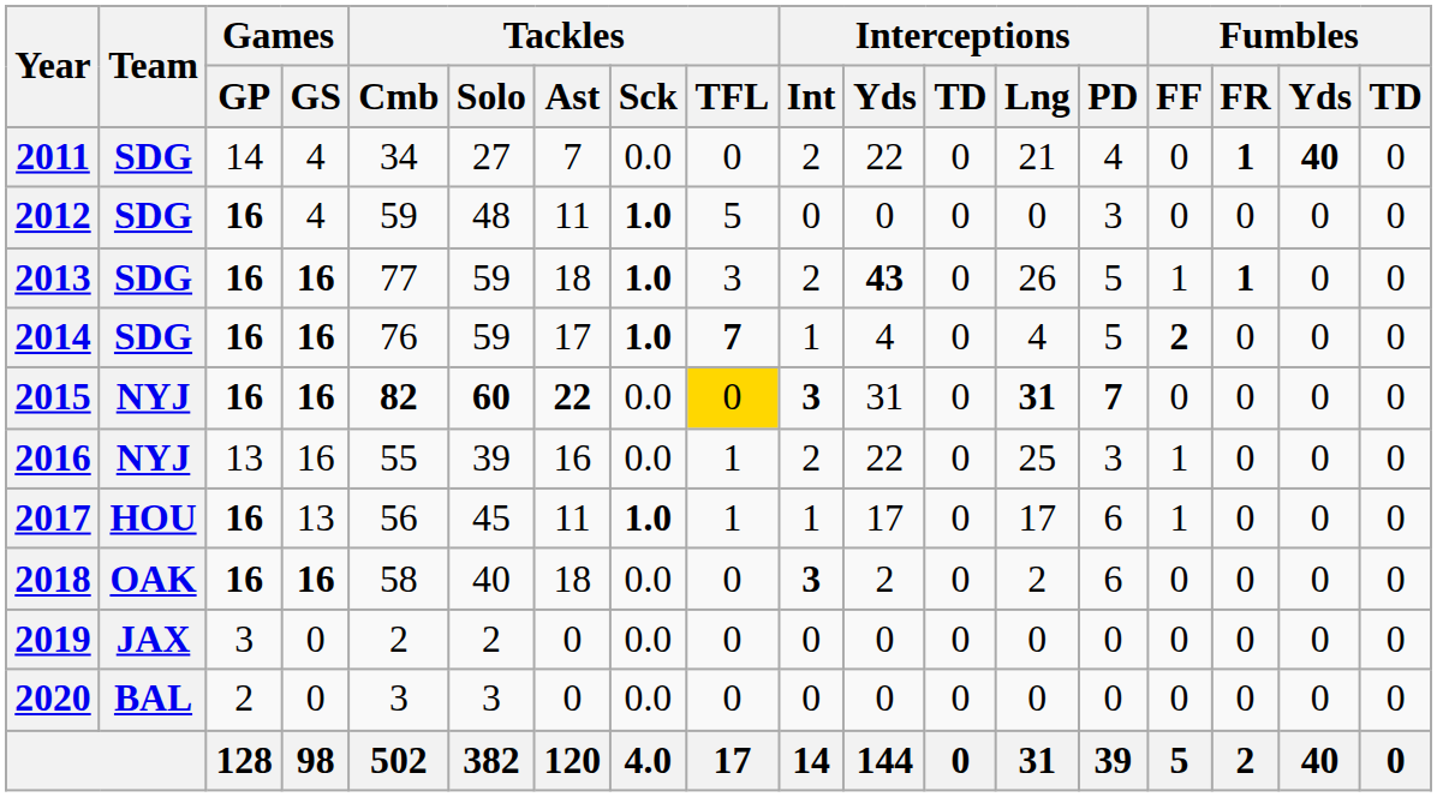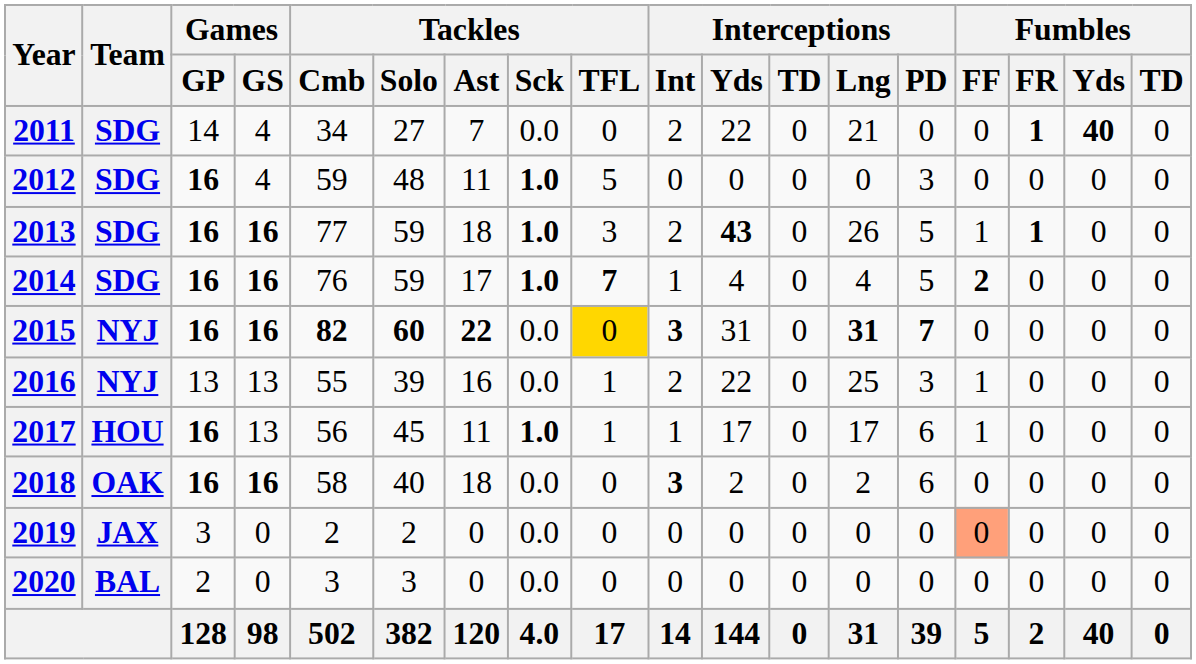 <table class="wikitable" style="text-align:center">
 <tr>
 <th rowspan="2">Year</th>
 <th rowspan="2">Team</th>
 <th colspan="2">Games</th>
 <th colspan="5">Tackles</th>
 <th colspan="5">Interceptions</th>
 <th colspan="4">Fumbles</th>
 </tr>
 <tr>
 <th>GP</th>
 <th>GS</th>
 <th>Cmb</th>
 <th>Solo</th>
 <th>Ast</th>
 <th>Sck</th>
 <th>TFL</th>
 <th>Int</th>
 <th>Yds</th>
 <th>TD</th>
 <th>Lng</th>
 <th>PD</th>
 <th>FF</th>
 <th>FR</th>
 <th>Yds</th>
 <th>TD</th>
 </tr>
 <tr>
 <th><a href='#'>2011</a></th>
 <th><a href='#'>SDG</a></th>
 <td>14</td>
 <td>4</td>
 <td>34</td>
 <td>27</td>
 <td>7</td>
 <td>0.0</td>
 <td>0</td>
 <td>2</td>
 <td>22</td>
 <td>0</td>
 <td>21</td>
-<td>4</td>
+<td>0</td>
 <td>0</td>
 <td><strong>1</strong></td>
 <td><strong>40</strong></td>
 <td>0</td>
 </tr>
 <tr>
 <th><a href='#'>2012</a></th>
 <th><a href='#'>SDG</a></th>
 <td><strong>16</strong></td>
 <td>4</td>
 <td>59</td>
 <td>48</td>
 <td>11</td>
 <td><strong>1.0</strong></td>
 <td>5</td>
 <td>0</td>
 <td>0</td>
 <td>0</td>
 <td>0</td>
 <td>3</td>
 <td>0</td>
 <td>0</td>
 <td>0</td>
 <td>0</td>
 </tr>
 <tr>
 <th><a href='#'>2013</a></th>
 <th><a href='#'>SDG</a></th>
 <td><strong>16</strong></td>
 <td><strong>16</strong></td>
 <td>77</td>
 <td>59</td>
 <td>18</td>
 <td><strong>1.0</strong></td>
 <td>3</td>
 <td>2</td>
 <td><strong>43</strong></td>
 <td>0</td>
 <td>26</td>
 <td>5</td>
 <td>1</td>
 <td><strong>1</strong></td>
 <td>0</td>
 <td>0</td>
 </tr>
 <tr>
 <th><a href='#'>2014</a></th>
 <th><a href='#'>SDG</a></th>
 <td><strong>16</strong></td>
 <td><strong>16</strong></td>
 <td>76</td>
 <td>59</td>
 <td>17</td>
 <td><strong>1.0</strong></td>
 <td><strong>7</strong></td>
 <td>1</td>
 <td>4</td>
 <td>0</td>
 <td>4</td>
 <td>5</td>
 <td><strong>2</strong></td>
 <td>0</td>
 <td>0</td>
 <td>0</td>
 </tr>
 <tr>
 <th><a href='#'>2015</a></th>
 <th><a href='#'>NYJ</a></th>
 <td><strong>16</strong></td>
 <td><strong>16</strong></td>
 <td><strong>82</strong></td>
 <td><strong>60</strong></td>
 <td><strong>22</strong></td>
 <td>0.0</td>
 <td style="background: gold;">0</td>
 <td><strong>3</strong></td>
 <td>31</td>
 <td>0</td>
 <td><strong>31</strong></td>
 <td><strong>7</strong></td>
 <td>0</td>
 <td>0</td>
 <td>0</td>
 <td>0</td>
 </tr>
 <tr>
 <th><a href='#'>2016</a></th>
 <th><a href='#'>NYJ</a></th>
 <td>13</td>
-<td>16</td>
+<td>13</td>
 <td>55</td>
 <td>39</td>
 <td>16</td>
 <td>0.0</td>
 <td>1</td>
 <td>2</td>
 <td>22</td>
 <td>0</td>
 <td>25</td>
 <td>3</td>
 <td>1</td>
 <td>0</td>
 <td>0</td>
 <td>0</td>
 </tr>
 <tr>
 <th><a href='#'>2017</a></th>
 <th><a href='#'>HOU</a></th>
 <td><strong>16</strong></td>
 <td>13</td>
 <td>56</td>
 <td>45</td>
 <td>11</td>
 <td><strong>1.0</strong></td>
 <td>1</td>
 <td>1</td>
 <td>17</td>
 <td>0</td>
 <td>17</td>
 <td>6</td>
 <td>1</td>
 <td>0</td>
 <td>0</td>
 <td>0</td>
 </tr>
 <tr>
 <th><a href='#'>2018</a></th>
 <th><a href='#'>OAK</a></th>
 <td><strong>16</strong></td>
 <td><strong>16</strong></td>
 <td>58</td>
 <td>40</td>
 <td>18</td>
 <td>0.0</td>
 <td>0</td>
 <td><strong>3</strong></td>
 <td>2</td>
 <td>0</td>
 <td>2</td>
 <td>6</td>
 <td>0</td>
 <td>0</td>
 <td>0</td>
 <td>0</td>
 </tr>
 <tr>
 <th><a href='#'>2019</a></th>
 <th><a href='#'>JAX</a></th>
 <td>3</td>
 <td>0</td>
 <td>2</td>
 <td>2</td>
 <td>0</td>
 <td>0.0</td>
 <td>0</td>
 <td>0</td>
 <td>0</td>
 <td>0</td>
 <td>0</td>
 <td>0</td>
-<td>0</td>
+<td style="background: lightsalmon;">0</td>
 <td>0</td>
 <td>0</td>
 <td>0</td>
 </tr>
 <tr>
 <th><a href='#'>2020</a></th>
 <th><a href='#'>BAL</a></th>
 <td>2</td>
 <td>0</td>
 <td>3</td>
 <td>3</td>
 <td>0</td>
 <td>0.0</td>
 <td>0</td>
 <td>0</td>
 <td>0</td>
 <td>0</td>
 <td>0</td>
 <td>0</td>
 <td>0</td>
 <td>0</td>
 <td>0</td>
 <td>0</td>
 </tr>
 <tr>
 <th colspan="2"></th>
 <th>128</th>
 <th>98</th>
 <th>502</th>
 <th>382</th>
 <th>120</th>
 <th>4.0</th>
 <th>17</th>
 <th>14</th>
 <th>144</th>
 <th>0</th>
 <th>31</th>
 <th>39</th>
 <th>5</th>
 <th>2</th>
 <th>40</th>
 <th>0</th>
 </tr>
 </table>
